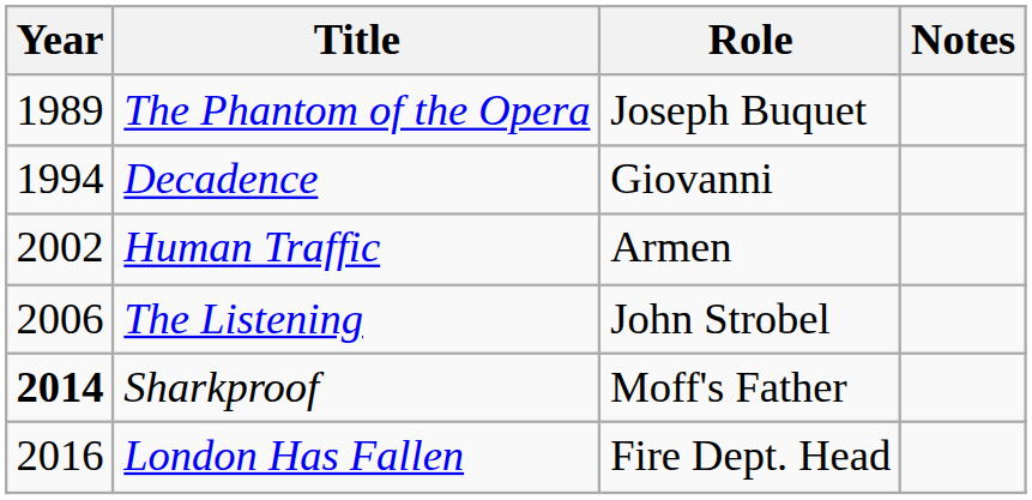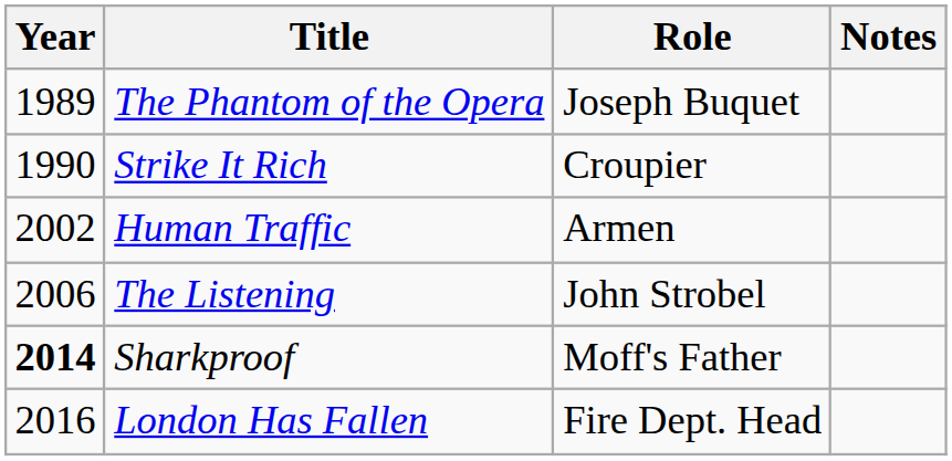 <table class="wikitable">
 <tr>
 <th>Year</th>
 <th>Title</th>
 <th>Role</th>
 <th>Notes</th>
 </tr>
 <tr>
 <td>1989</td>
 <td><em><a href='#'>The Phantom of the Opera</a></em></td>
 <td>Joseph Buquet</td>
 <td></td>
 </tr>
 <tr>
-<td>1994</td>
-<td><em><a href='#'>Decadence</a></em></td>
-<td>Giovanni</td>
+<td>1990</td>
+<td><em><a href='#'>Strike It Rich</a></em></td>
+<td>Croupier</td>
 <td></td>
 </tr>
 <tr>
 <td>2002</td>
 <td><em><a href='#'>Human Traffic</a></em></td>
 <td>Armen</td>
 <td></td>
 </tr>
 <tr>
 <td>2006</td>
 <td><em><a href='#'>The Listening</a></em></td>
 <td>John Strobel</td>
 <td></td>
 </tr>
 <tr>
 <td><strong>2014</strong></td>
 <td><em>Sharkproof</em></td>
 <td>Moff's Father</td>
 <td></td>
 </tr>
 <tr>
 <td>2016</td>
 <td><em><a href='#'>London Has Fallen</a></em></td>
 <td>Fire Dept. Head</td>
 <td></td>
 </tr>
 </table>
